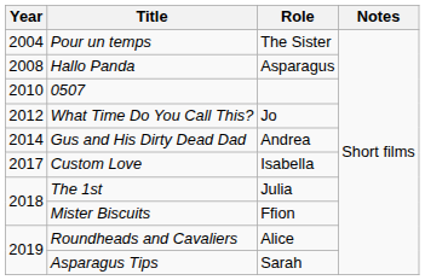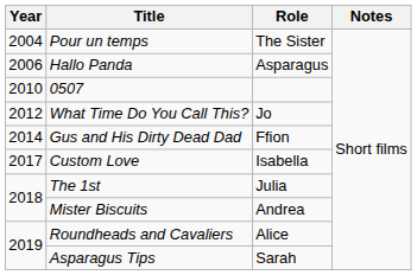 <table class="wikitable sortable">
 <tr>
 <th>Year</th>
 <th>Title</th>
 <th>Role</th>
 <th class="unsortable">Notes</th>
 </tr>
 <tr>
 <td>2004</td>
 <td><em>Pour un temps</em></td>
 <td>The Sister</td>
 <td rowspan="10">Short films</td>
 </tr>
 <tr>
-<td>2008</td>
+<td>2006</td>
 <td><em>Hallo Panda</em></td>
 <td>Asparagus</td>
 </tr>
 <tr>
 <td>2010</td>
 <td><em>0507</em></td>
 <td></td>
 </tr>
 <tr>
 <td>2012</td>
 <td><em>What Time Do You Call This?</em></td>
 <td>Jo</td>
 </tr>
 <tr>
 <td>2014</td>
 <td><em>Gus and His Dirty Dead Dad</em></td>
-<td>Andrea</td>
+<td>Ffion</td>
 </tr>
 <tr>
 <td>2017</td>
 <td><em>Custom Love</em></td>
 <td>Isabella</td>
 </tr>
 <tr>
 <td rowspan="2">2018</td>
 <td><em>The 1st</em></td>
 <td>Julia</td>
 </tr>
 <tr>
 <td><em>Mister Biscuits</em></td>
-<td>Ffion</td>
+<td>Andrea</td>
 </tr>
 <tr>
 <td rowspan="2">2019</td>
 <td><em>Roundheads and Cavaliers</em></td>
 <td>Alice</td>
 </tr>
 <tr>
 <td><em>Asparagus Tips</em></td>
 <td>Sarah</td>
 </tr>
 </table>
